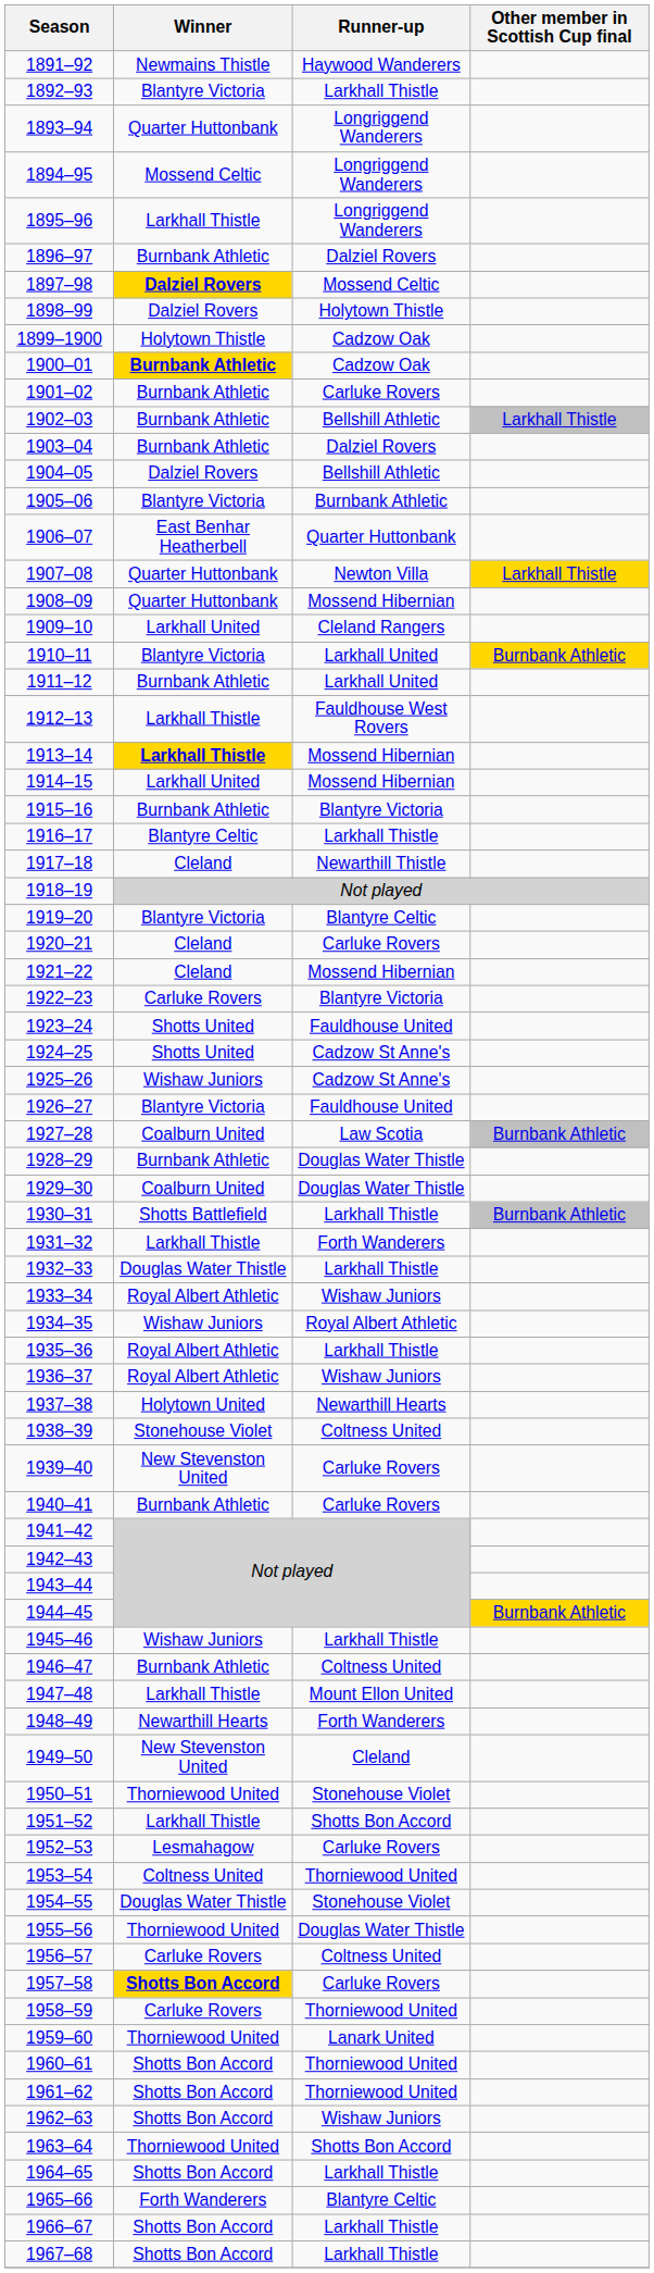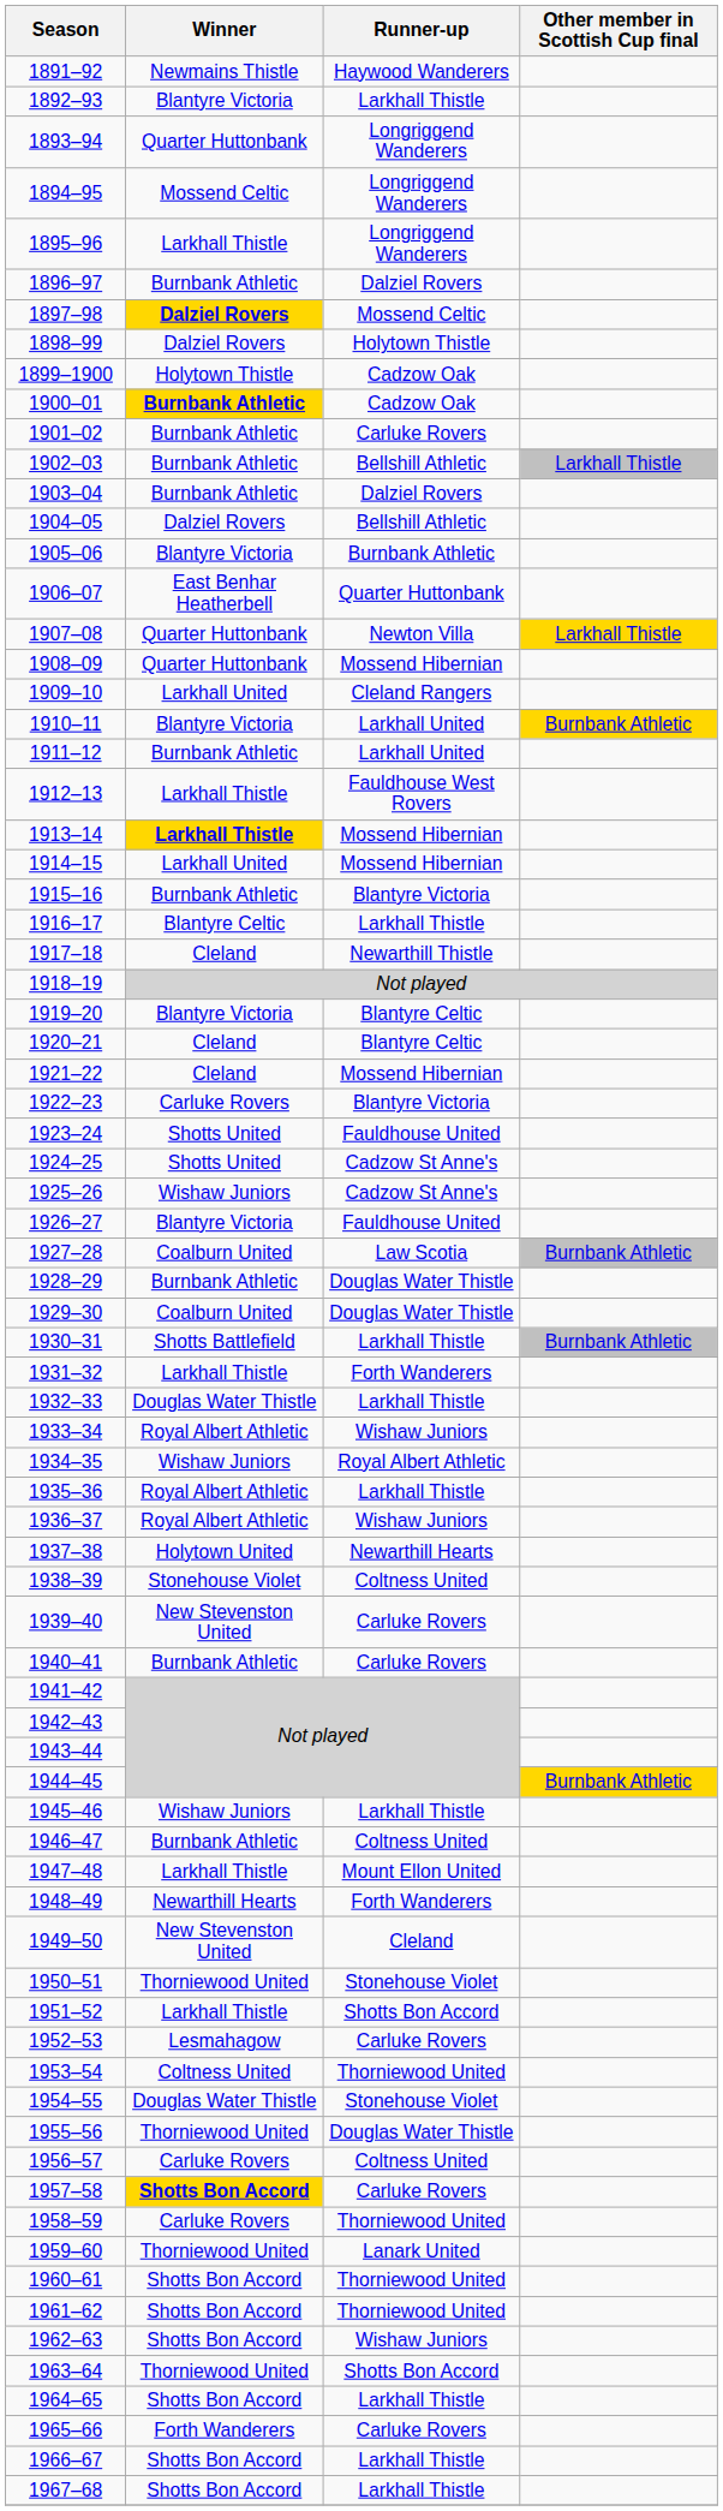 <table class="wikitable sortable" style="text-align: center;">
 <tr>
 <th width=95>Season</th>
 <th width=160>Winner</th>
 <th width=160>Runner-up</th>
 <th width=160>Other member in Scottish Cup final</th>
 </tr>
 <tr>
 <td><a href='#'>1891–92</a></td>
 <td><a href='#'>Newmains Thistle</a></td>
 <td><a href='#'>Haywood Wanderers</a></td>
 <td></td>
 </tr>
 <tr>
 <td><a href='#'>1892–93</a></td>
 <td><a href='#'>Blantyre Victoria</a></td>
 <td><a href='#'>Larkhall Thistle</a></td>
 <td></td>
 </tr>
 <tr>
 <td><a href='#'>1893–94</a></td>
 <td><a href='#'>Quarter Huttonbank</a></td>
 <td><a href='#'>Longriggend Wanderers</a></td>
 <td></td>
 </tr>
 <tr>
 <td><a href='#'>1894–95</a></td>
 <td><a href='#'>Mossend Celtic</a></td>
 <td><a href='#'>Longriggend Wanderers</a></td>
 <td></td>
 </tr>
 <tr>
 <td><a href='#'>1895–96</a></td>
 <td><a href='#'>Larkhall Thistle</a></td>
 <td><a href='#'>Longriggend Wanderers</a></td>
 <td></td>
 </tr>
 <tr>
 <td><a href='#'>1896–97</a></td>
 <td><a href='#'>Burnbank Athletic</a></td>
 <td><a href='#'>Dalziel Rovers</a></td>
 <td></td>
 </tr>
 <tr>
 <td><a href='#'>1897–98</a></td>
 <td bgcolor=gold><strong><a href='#'>Dalziel Rovers</a></strong></td>
 <td><a href='#'>Mossend Celtic</a></td>
 <td></td>
 </tr>
 <tr>
 <td><a href='#'>1898–99</a></td>
 <td><a href='#'>Dalziel Rovers</a></td>
 <td><a href='#'>Holytown Thistle</a></td>
 <td></td>
 </tr>
 <tr>
 <td><a href='#'>1899–1900</a></td>
 <td><a href='#'>Holytown Thistle</a></td>
 <td><a href='#'>Cadzow Oak</a></td>
 <td></td>
 </tr>
 <tr>
 <td><a href='#'>1900–01</a></td>
 <td bgcolor=gold><strong><a href='#'>Burnbank Athletic</a></strong></td>
 <td><a href='#'>Cadzow Oak</a></td>
 <td></td>
 </tr>
 <tr>
 <td><a href='#'>1901–02</a></td>
 <td><a href='#'>Burnbank Athletic</a></td>
 <td><a href='#'>Carluke Rovers</a></td>
 <td></td>
 </tr>
 <tr>
 <td><a href='#'>1902–03</a></td>
 <td><a href='#'>Burnbank Athletic</a></td>
 <td><a href='#'>Bellshill Athletic</a></td>
 <td bgcolor=silver><a href='#'>Larkhall Thistle</a></td>
 </tr>
 <tr>
 <td><a href='#'>1903–04</a></td>
 <td><a href='#'>Burnbank Athletic</a></td>
 <td><a href='#'>Dalziel Rovers</a></td>
 <td></td>
 </tr>
 <tr>
 <td><a href='#'>1904–05</a></td>
 <td><a href='#'>Dalziel Rovers</a></td>
 <td><a href='#'>Bellshill Athletic</a></td>
 <td></td>
 </tr>
 <tr>
 <td><a href='#'>1905–06</a></td>
 <td><a href='#'>Blantyre Victoria</a></td>
 <td><a href='#'>Burnbank Athletic</a></td>
 <td></td>
 </tr>
 <tr>
 <td><a href='#'>1906–07</a></td>
 <td><a href='#'>East Benhar Heatherbell</a></td>
 <td><a href='#'>Quarter Huttonbank</a></td>
 <td></td>
 </tr>
 <tr>
 <td><a href='#'>1907–08</a></td>
 <td><a href='#'>Quarter Huttonbank</a></td>
 <td><a href='#'>Newton Villa</a></td>
 <td bgcolor=gold><a href='#'>Larkhall Thistle</a></td>
 </tr>
 <tr>
 <td><a href='#'>1908–09</a></td>
 <td><a href='#'>Quarter Huttonbank</a></td>
 <td><a href='#'>Mossend Hibernian</a></td>
 <td></td>
 </tr>
 <tr>
 <td><a href='#'>1909–10</a></td>
 <td><a href='#'>Larkhall United</a></td>
 <td><a href='#'>Cleland Rangers</a></td>
 <td></td>
 </tr>
 <tr>
 <td><a href='#'>1910–11</a></td>
 <td><a href='#'>Blantyre Victoria</a></td>
 <td><a href='#'>Larkhall United</a></td>
 <td bgcolor=gold><a href='#'>Burnbank Athletic</a></td>
 </tr>
 <tr>
 <td><a href='#'>1911–12</a></td>
 <td><a href='#'>Burnbank Athletic</a></td>
 <td><a href='#'>Larkhall United</a></td>
 <td></td>
 </tr>
 <tr>
 <td><a href='#'>1912–13</a></td>
 <td><a href='#'>Larkhall Thistle</a></td>
 <td><a href='#'>Fauldhouse West Rovers</a></td>
 <td></td>
 </tr>
 <tr>
 <td><a href='#'>1913–14</a></td>
 <td bgcolor=gold><strong><a href='#'>Larkhall Thistle</a></strong></td>
 <td><a href='#'>Mossend Hibernian</a></td>
 <td></td>
 </tr>
 <tr>
 <td><a href='#'>1914–15</a></td>
 <td><a href='#'>Larkhall United</a></td>
 <td><a href='#'>Mossend Hibernian</a></td>
 <td></td>
 </tr>
 <tr>
 <td><a href='#'>1915–16</a></td>
 <td><a href='#'>Burnbank Athletic</a></td>
 <td><a href='#'>Blantyre Victoria</a></td>
 <td></td>
 </tr>
 <tr>
 <td><a href='#'>1916–17</a></td>
 <td><a href='#'>Blantyre Celtic</a></td>
 <td><a href='#'>Larkhall Thistle</a></td>
 <td></td>
 </tr>
 <tr>
 <td><a href='#'>1917–18</a></td>
 <td><a href='#'>Cleland</a></td>
 <td><a href='#'>Newarthill Thistle</a></td>
 <td></td>
 </tr>
 <tr>
 <td><a href='#'>1918–19</a></td>
 <td colspan=3 bgcolor=lightgrey><em>Not played</em></td>
 </tr>
 <tr>
 <td><a href='#'>1919–20</a></td>
 <td><a href='#'>Blantyre Victoria</a></td>
 <td><a href='#'>Blantyre Celtic</a></td>
 <td></td>
 </tr>
 <tr>
 <td><a href='#'>1920–21</a></td>
 <td><a href='#'>Cleland</a></td>
-<td><a href='#'>Carluke Rovers</a></td>
+<td><a href='#'>Blantyre Celtic</a></td>
 <td></td>
 </tr>
 <tr>
 <td><a href='#'>1921–22</a></td>
 <td><a href='#'>Cleland</a></td>
 <td><a href='#'>Mossend Hibernian</a></td>
 <td></td>
 </tr>
 <tr>
 <td><a href='#'>1922–23</a></td>
 <td><a href='#'>Carluke Rovers</a></td>
 <td><a href='#'>Blantyre Victoria</a></td>
 <td></td>
 </tr>
 <tr>
 <td><a href='#'>1923–24</a></td>
 <td><a href='#'>Shotts United</a></td>
 <td><a href='#'>Fauldhouse United</a></td>
 <td></td>
 </tr>
 <tr>
 <td><a href='#'>1924–25</a></td>
 <td><a href='#'>Shotts United</a></td>
 <td><a href='#'>Cadzow St Anne's</a></td>
 <td></td>
 </tr>
 <tr>
 <td><a href='#'>1925–26</a></td>
 <td><a href='#'>Wishaw Juniors</a></td>
 <td><a href='#'>Cadzow St Anne's</a></td>
 <td></td>
 </tr>
 <tr>
 <td><a href='#'>1926–27</a></td>
 <td><a href='#'>Blantyre Victoria</a></td>
 <td><a href='#'>Fauldhouse United</a></td>
 <td></td>
 </tr>
 <tr>
 <td><a href='#'>1927–28</a></td>
 <td><a href='#'>Coalburn United</a></td>
 <td><a href='#'>Law Scotia</a></td>
 <td bgcolor=silver><a href='#'>Burnbank Athletic</a></td>
 </tr>
 <tr>
 <td><a href='#'>1928–29</a></td>
 <td><a href='#'>Burnbank Athletic</a></td>
 <td><a href='#'>Douglas Water Thistle</a></td>
 <td></td>
 </tr>
 <tr>
 <td><a href='#'>1929–30</a></td>
 <td><a href='#'>Coalburn United</a></td>
 <td><a href='#'>Douglas Water Thistle</a></td>
 <td></td>
 </tr>
 <tr>
 <td><a href='#'>1930–31</a></td>
 <td><a href='#'>Shotts Battlefield</a></td>
 <td><a href='#'>Larkhall Thistle</a></td>
 <td bgcolor=silver><a href='#'>Burnbank Athletic</a></td>
 </tr>
 <tr>
 <td><a href='#'>1931–32</a></td>
 <td><a href='#'>Larkhall Thistle</a></td>
 <td><a href='#'>Forth Wanderers</a></td>
 <td></td>
 </tr>
 <tr>
 <td><a href='#'>1932–33</a></td>
 <td><a href='#'>Douglas Water Thistle</a></td>
 <td><a href='#'>Larkhall Thistle</a></td>
 <td></td>
 </tr>
 <tr>
 <td><a href='#'>1933–34</a></td>
 <td><a href='#'>Royal Albert Athletic</a></td>
 <td><a href='#'>Wishaw Juniors</a></td>
 <td></td>
 </tr>
 <tr>
 <td><a href='#'>1934–35</a></td>
 <td><a href='#'>Wishaw Juniors</a></td>
 <td><a href='#'>Royal Albert Athletic</a></td>
 <td></td>
 </tr>
 <tr>
 <td><a href='#'>1935–36</a></td>
 <td><a href='#'>Royal Albert Athletic</a></td>
 <td><a href='#'>Larkhall Thistle</a></td>
 <td></td>
 </tr>
 <tr>
 <td><a href='#'>1936–37</a></td>
 <td><a href='#'>Royal Albert Athletic</a></td>
 <td><a href='#'>Wishaw Juniors</a></td>
 <td></td>
 </tr>
 <tr>
 <td><a href='#'>1937–38</a></td>
 <td><a href='#'>Holytown United</a></td>
 <td><a href='#'>Newarthill Hearts</a></td>
 <td></td>
 </tr>
 <tr>
 <td><a href='#'>1938–39</a></td>
 <td><a href='#'>Stonehouse Violet</a></td>
 <td><a href='#'>Coltness United</a></td>
 <td></td>
 </tr>
 <tr>
 <td><a href='#'>1939–40</a></td>
 <td><a href='#'>New Stevenston United</a></td>
 <td><a href='#'>Carluke Rovers</a></td>
 <td></td>
 </tr>
 <tr>
 <td><a href='#'>1940–41</a></td>
 <td><a href='#'>Burnbank Athletic</a></td>
 <td><a href='#'>Carluke Rovers</a></td>
 <td></td>
 </tr>
 <tr>
 <td><a href='#'>1941–42</a></td>
 <td colspan=2 rowspan=4 bgcolor=lightgrey><em>Not played</em></td>
 <td></td>
 </tr>
 <tr>
 <td><a href='#'>1942–43</a></td>
 <td></td>
 </tr>
 <tr>
 <td><a href='#'>1943–44</a></td>
 <td></td>
 </tr>
 <tr>
 <td><a href='#'>1944–45</a></td>
 <td bgcolor=gold><a href='#'>Burnbank Athletic</a></td>
 </tr>
 <tr>
 <td><a href='#'>1945–46</a></td>
 <td><a href='#'>Wishaw Juniors</a></td>
 <td><a href='#'>Larkhall Thistle</a></td>
 <td></td>
 </tr>
 <tr>
 <td><a href='#'>1946–47</a></td>
 <td><a href='#'>Burnbank Athletic</a></td>
 <td><a href='#'>Coltness United</a></td>
 <td></td>
 </tr>
 <tr>
 <td><a href='#'>1947–48</a></td>
 <td><a href='#'>Larkhall Thistle</a></td>
 <td><a href='#'>Mount Ellon United</a></td>
 <td></td>
 </tr>
 <tr>
 <td><a href='#'>1948–49</a></td>
 <td><a href='#'>Newarthill Hearts</a></td>
 <td><a href='#'>Forth Wanderers</a></td>
 <td></td>
 </tr>
 <tr>
 <td><a href='#'>1949–50</a></td>
 <td><a href='#'>New Stevenston United</a></td>
 <td><a href='#'>Cleland</a></td>
 <td></td>
 </tr>
 <tr>
 <td><a href='#'>1950–51</a></td>
 <td><a href='#'>Thorniewood United</a></td>
 <td><a href='#'>Stonehouse Violet</a></td>
 <td></td>
 </tr>
 <tr>
 <td><a href='#'>1951–52</a></td>
 <td><a href='#'>Larkhall Thistle</a></td>
 <td><a href='#'>Shotts Bon Accord</a></td>
 <td></td>
 </tr>
 <tr>
 <td><a href='#'>1952–53</a></td>
 <td><a href='#'>Lesmahagow</a></td>
 <td><a href='#'>Carluke Rovers</a></td>
 <td></td>
 </tr>
 <tr>
 <td><a href='#'>1953–54</a></td>
 <td><a href='#'>Coltness United</a></td>
 <td><a href='#'>Thorniewood United</a></td>
 <td></td>
 </tr>
 <tr>
 <td><a href='#'>1954–55</a></td>
 <td><a href='#'>Douglas Water Thistle</a></td>
 <td><a href='#'>Stonehouse Violet</a></td>
 <td></td>
 </tr>
 <tr>
 <td><a href='#'>1955–56</a></td>
 <td><a href='#'>Thorniewood United</a></td>
 <td><a href='#'>Douglas Water Thistle</a></td>
 <td></td>
 </tr>
 <tr>
 <td><a href='#'>1956–57</a></td>
 <td><a href='#'>Carluke Rovers</a></td>
 <td><a href='#'>Coltness United</a></td>
 <td></td>
 </tr>
 <tr>
 <td><a href='#'>1957–58</a></td>
 <td bgcolor=gold><strong><a href='#'>Shotts Bon Accord</a></strong></td>
 <td><a href='#'>Carluke Rovers</a></td>
 <td></td>
 </tr>
 <tr>
 <td><a href='#'>1958–59</a></td>
 <td><a href='#'>Carluke Rovers</a></td>
 <td><a href='#'>Thorniewood United</a></td>
 <td></td>
 </tr>
 <tr>
 <td><a href='#'>1959–60</a></td>
 <td><a href='#'>Thorniewood United</a></td>
 <td><a href='#'>Lanark United</a></td>
 <td></td>
 </tr>
 <tr>
 <td><a href='#'>1960–61</a></td>
 <td><a href='#'>Shotts Bon Accord</a></td>
 <td><a href='#'>Thorniewood United</a></td>
 <td></td>
 </tr>
 <tr>
 <td><a href='#'>1961–62</a></td>
 <td><a href='#'>Shotts Bon Accord</a></td>
 <td><a href='#'>Thorniewood United</a></td>
 <td></td>
 </tr>
 <tr>
 <td><a href='#'>1962–63</a></td>
 <td><a href='#'>Shotts Bon Accord</a></td>
 <td><a href='#'>Wishaw Juniors</a></td>
 <td></td>
 </tr>
 <tr>
 <td><a href='#'>1963–64</a></td>
 <td><a href='#'>Thorniewood United</a></td>
 <td><a href='#'>Shotts Bon Accord</a></td>
 <td></td>
 </tr>
 <tr>
 <td><a href='#'>1964–65</a></td>
 <td><a href='#'>Shotts Bon Accord</a></td>
 <td><a href='#'>Larkhall Thistle</a></td>
 <td></td>
 </tr>
 <tr>
 <td><a href='#'>1965–66</a></td>
 <td><a href='#'>Forth Wanderers</a></td>
-<td><a href='#'>Blantyre Celtic</a></td>
+<td><a href='#'>Carluke Rovers</a></td>
 <td></td>
 </tr>
 <tr>
 <td><a href='#'>1966–67</a></td>
 <td><a href='#'>Shotts Bon Accord</a></td>
 <td><a href='#'>Larkhall Thistle</a></td>
 <td></td>
 </tr>
 <tr>
 <td><a href='#'>1967–68</a></td>
 <td><a href='#'>Shotts Bon Accord</a></td>
 <td><a href='#'>Larkhall Thistle</a></td>
 <td></td>
 </tr>
 <tr>
 </tr>
 </table>
